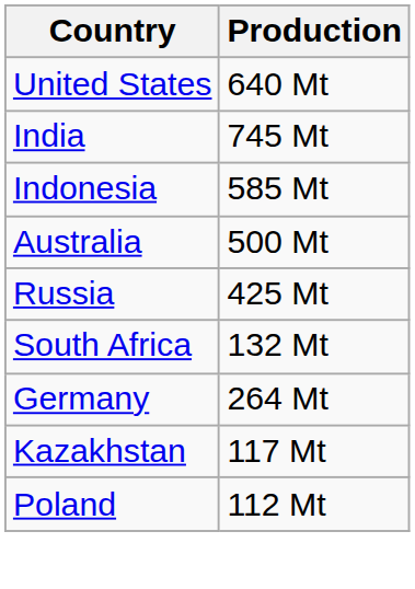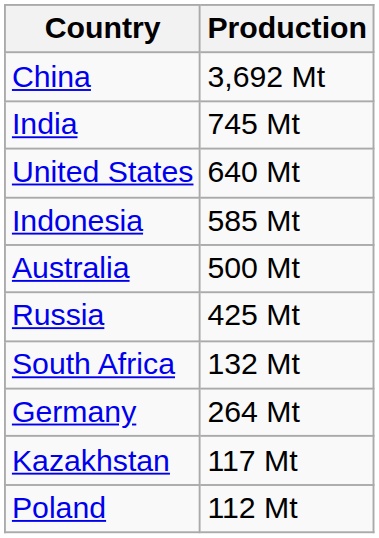 <table class="wikitable">
 <tr>
 <th>Country</th>
 <th>Production</th>
 </tr>
 <tr>
-<td><a href='#'>United States</a></td>
-<td>640 Mt</td>
+<td><a href='#'>China</a></td>
+<td>3,692 Mt</td>
 </tr>
 <tr>
 <td><a href='#'>India</a></td>
 <td>745 Mt</td>
+</tr>
+<tr>
+<td><a href='#'>United States</a></td>
+<td>640 Mt</td>
 </tr>
 <tr>
 <td><a href='#'>Indonesia</a></td>
 <td>585 Mt</td>
 </tr>
 <tr>
 <td><a href='#'>Australia</a></td>
 <td>500 Mt</td>
 </tr>
 <tr>
 <td><a href='#'>Russia</a></td>
 <td>425 Mt</td>
 </tr>
 <tr>
 <td><a href='#'>South Africa</a></td>
 <td>132 Mt</td>
 </tr>
 <tr>
 <td><a href='#'>Germany</a></td>
 <td>264 Mt</td>
 </tr>
 <tr>
 <td><a href='#'>Kazakhstan</a></td>
 <td>117 Mt</td>
 </tr>
 <tr>
 <td><a href='#'>Poland</a></td>
 <td>112 Mt</td>
 </tr>
 </table>
